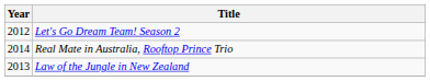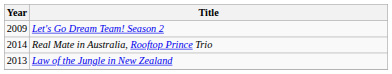 <table class="wikitable" style="width:600px">
 <tr>
 <th width=10>Year</th>
 <th>Title</th>
 </tr>
 <tr>
-<td>2012</td>
+<td>2009</td>
 <td><em><a href='#'>Let's Go Dream Team! Season 2</a></em></td>
 </tr>
 <tr>
 <td>2014</td>
 <td><em>Real Mate in Australia, <a href='#'>Rooftop Prince</a> Trio</em></td>
 </tr>
 <tr>
 <td>2013</td>
 <td><em><a href='#'>Law of the Jungle in New Zealand</a></em></td>
 </tr>
 <tr>
 </tr>
 </table>
